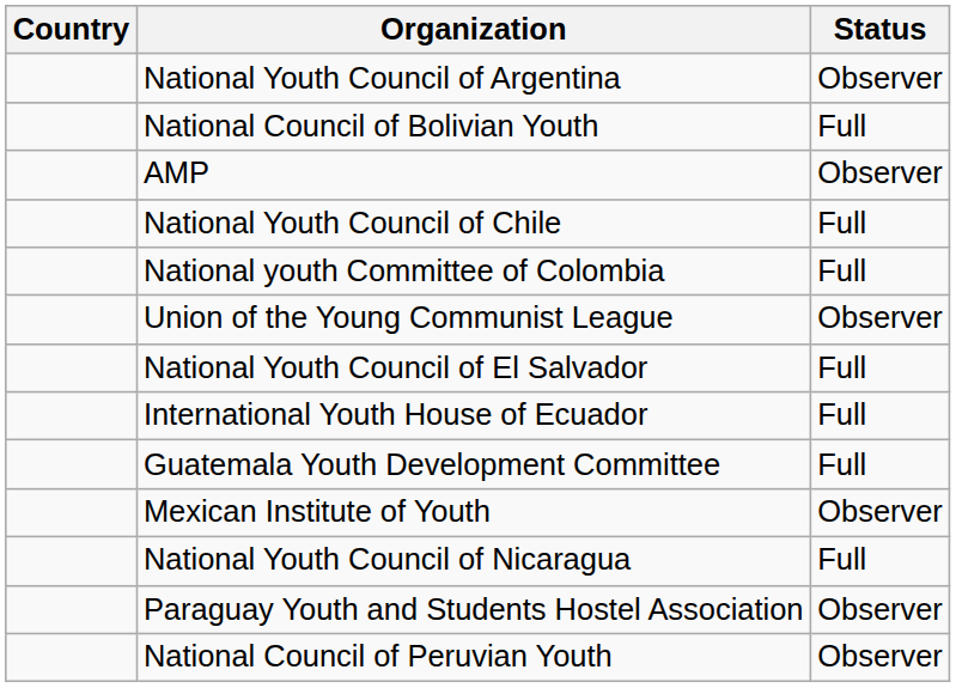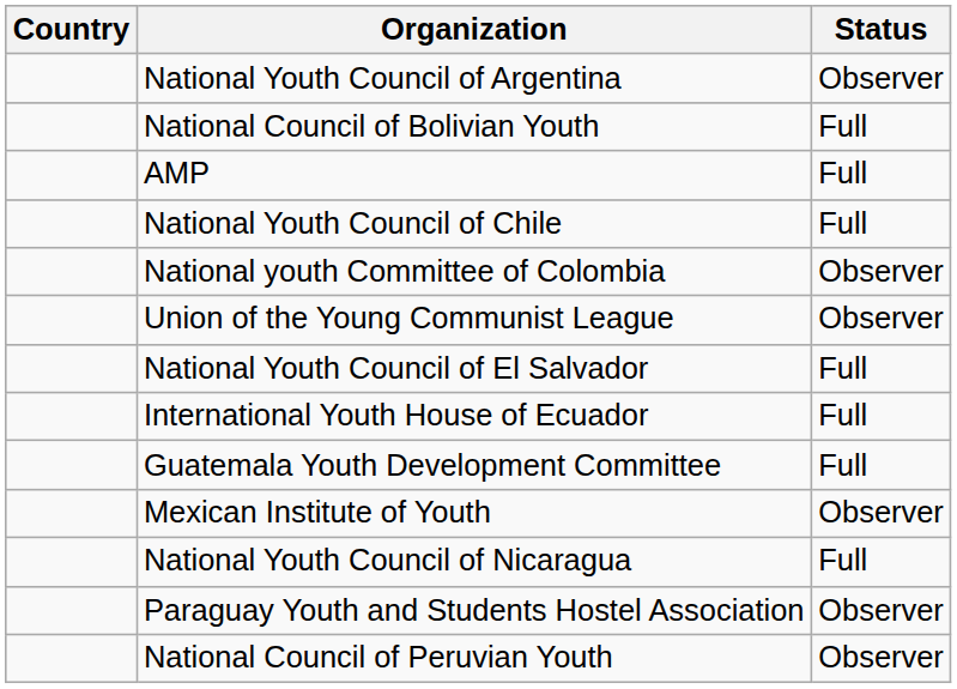 <table class="wikitable sortable">
 <tr>
 <th>Country</th>
 <th>Organization</th>
 <th>Status</th>
 </tr>
 <tr>
 <td></td>
 <td>National Youth Council of Argentina</td>
 <td>Observer</td>
 </tr>
 <tr>
 <td></td>
 <td>National Council of Bolivian Youth</td>
 <td>Full</td>
 </tr>
 <tr>
 <td></td>
 <td>AMP</td>
-<td>Observer</td>
+<td>Full</td>
 </tr>
 <tr>
 <td></td>
 <td>National Youth Council of Chile</td>
 <td>Full</td>
 </tr>
 <tr>
 <td></td>
 <td>National youth Committee of Colombia</td>
-<td>Full</td>
+<td>Observer</td>
 </tr>
 <tr>
 <td></td>
 <td>Union of the Young Communist League</td>
 <td>Observer</td>
 </tr>
 <tr>
 <td></td>
 <td>National Youth Council of El Salvador</td>
 <td>Full</td>
 </tr>
 <tr>
 <td></td>
 <td>International Youth House of Ecuador</td>
 <td>Full</td>
 </tr>
 <tr>
 <td></td>
 <td>Guatemala Youth Development Committee</td>
 <td>Full</td>
 </tr>
 <tr>
 <td></td>
 <td>Mexican Institute of Youth</td>
 <td>Observer</td>
 </tr>
 <tr>
 <td></td>
 <td>National Youth Council of Nicaragua</td>
 <td>Full</td>
 </tr>
 <tr>
 <td></td>
 <td>Paraguay Youth and Students Hostel Association</td>
 <td>Observer</td>
 </tr>
 <tr>
 <td></td>
 <td>National Council of Peruvian Youth</td>
 <td>Observer</td>
 </tr>
 </table>
